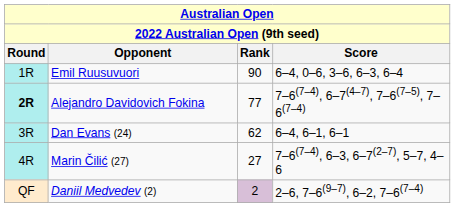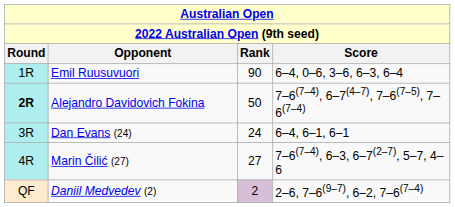 <table class=wikitable style=font-size:97%>
 <tr>
 <th colspan=4 style="background:#ffc;"><a href='#'>Australian Open</a></th>
 </tr>
 <tr>
 <th colspan=4 style="background:#ffc;"><a href='#'>2022 Australian Open</a> (9th seed)</th>
 </tr>
 <tr>
 <th width=40>Round</th>
 <th width=235>Opponent</th>
 <th width=20>Rank</th>
 <th width=220>Score</th>
 </tr>
 <tr>
 <td align=center bgcolor=afeeee>1R</td>
 <td> <a href='#'>Emil Ruusuvuori</a></td>
 <td align=center>90</td>
 <td>6–4, 0–6, 3–6, 6–3, 6–4</td>
 </tr>
 <tr>
 <td align=center bgcolor=afeeee><strong>2R</strong></td>
 <td> <a href='#'>Alejandro Davidovich Fokina</a></td>
-<td align=center>77</td>
+<td align=center>50</td>
 <td>7–6<sup>(7–4)</sup>, 6–7<sup>(4–7)</sup>, 7–6<sup>(7–5)</sup>, 7–6<sup>(7–4)</sup></td>
 </tr>
 <tr>
 <td align=center bgcolor=afeeee>3R</td>
 <td> <a href='#'>Dan Evans</a> <small>(24)</small></td>
-<td align=center>62</td>
+<td align=center>24</td>
 <td>6–4, 6–1, 6–1</td>
 </tr>
 <tr>
 <td align=center bgcolor=afeeee>4R</td>
 <td> <a href='#'>Marin Čilić</a> <small>(27)</small></td>
 <td align=center>27</td>
 <td>7–6<sup>(7–4)</sup>, 6–3, 6–7<sup>(2–7)</sup>, 5–7, 4–6</td>
 </tr>
 <tr>
 <td align=center bgcolor=ffebcd>QF</td>
 <td> <em><a href='#'>Daniil Medvedev</a></em> <small>(2)</small></td>
 <td align=center bgcolor=thistle>2</td>
 <td>2–6, 7–6<sup>(9–7)</sup>, 6–2, 7–6<sup>(7–4)</sup></td>
 </tr>
 </table>
